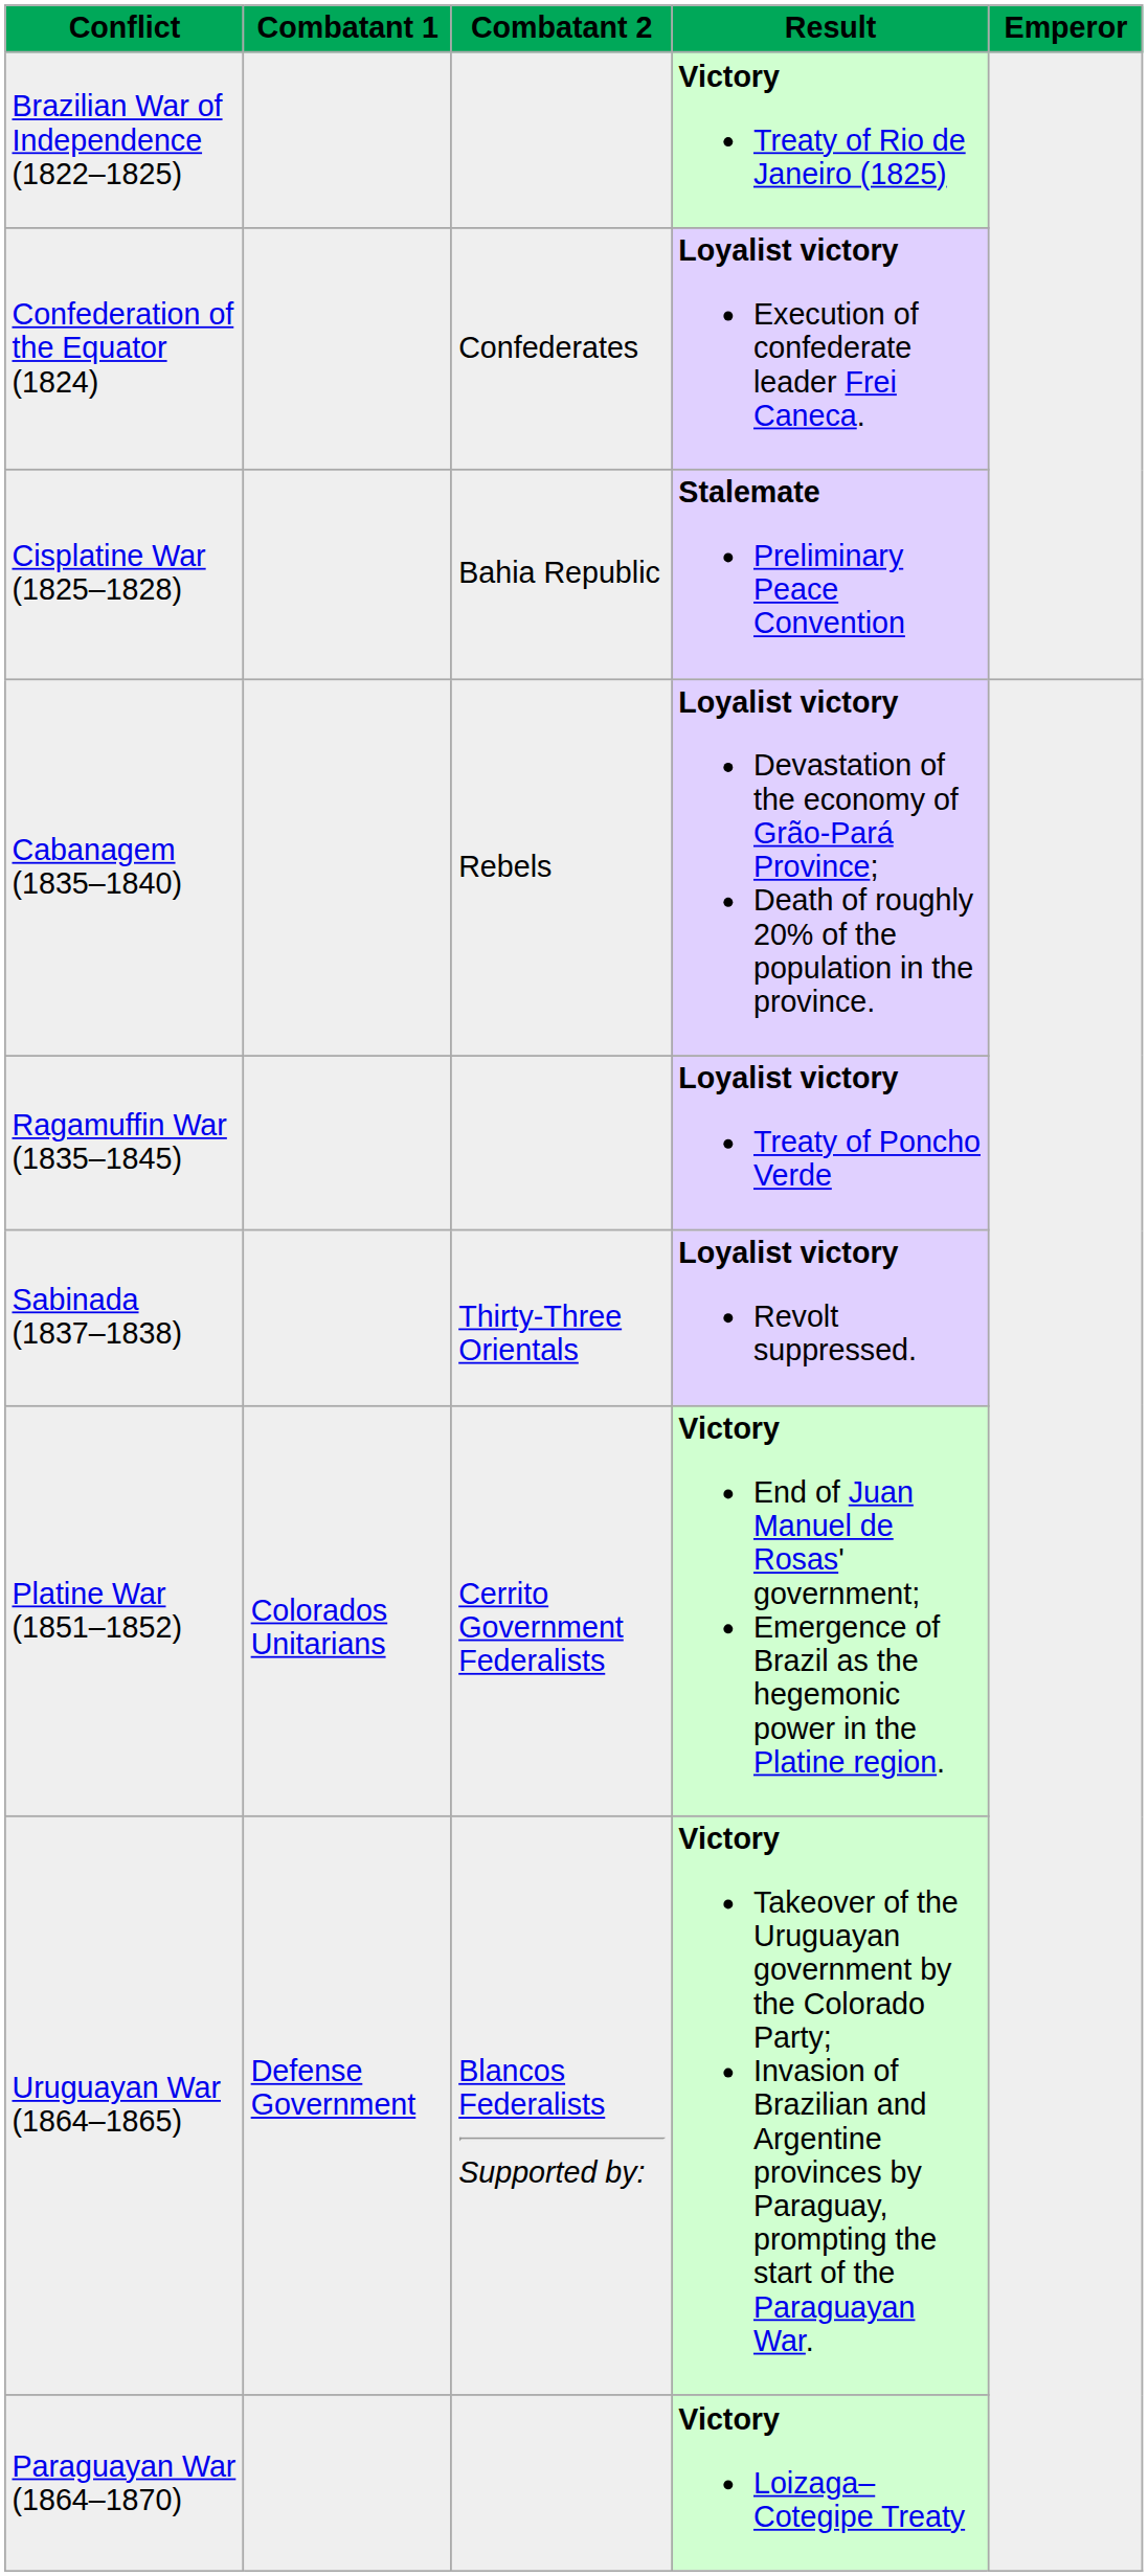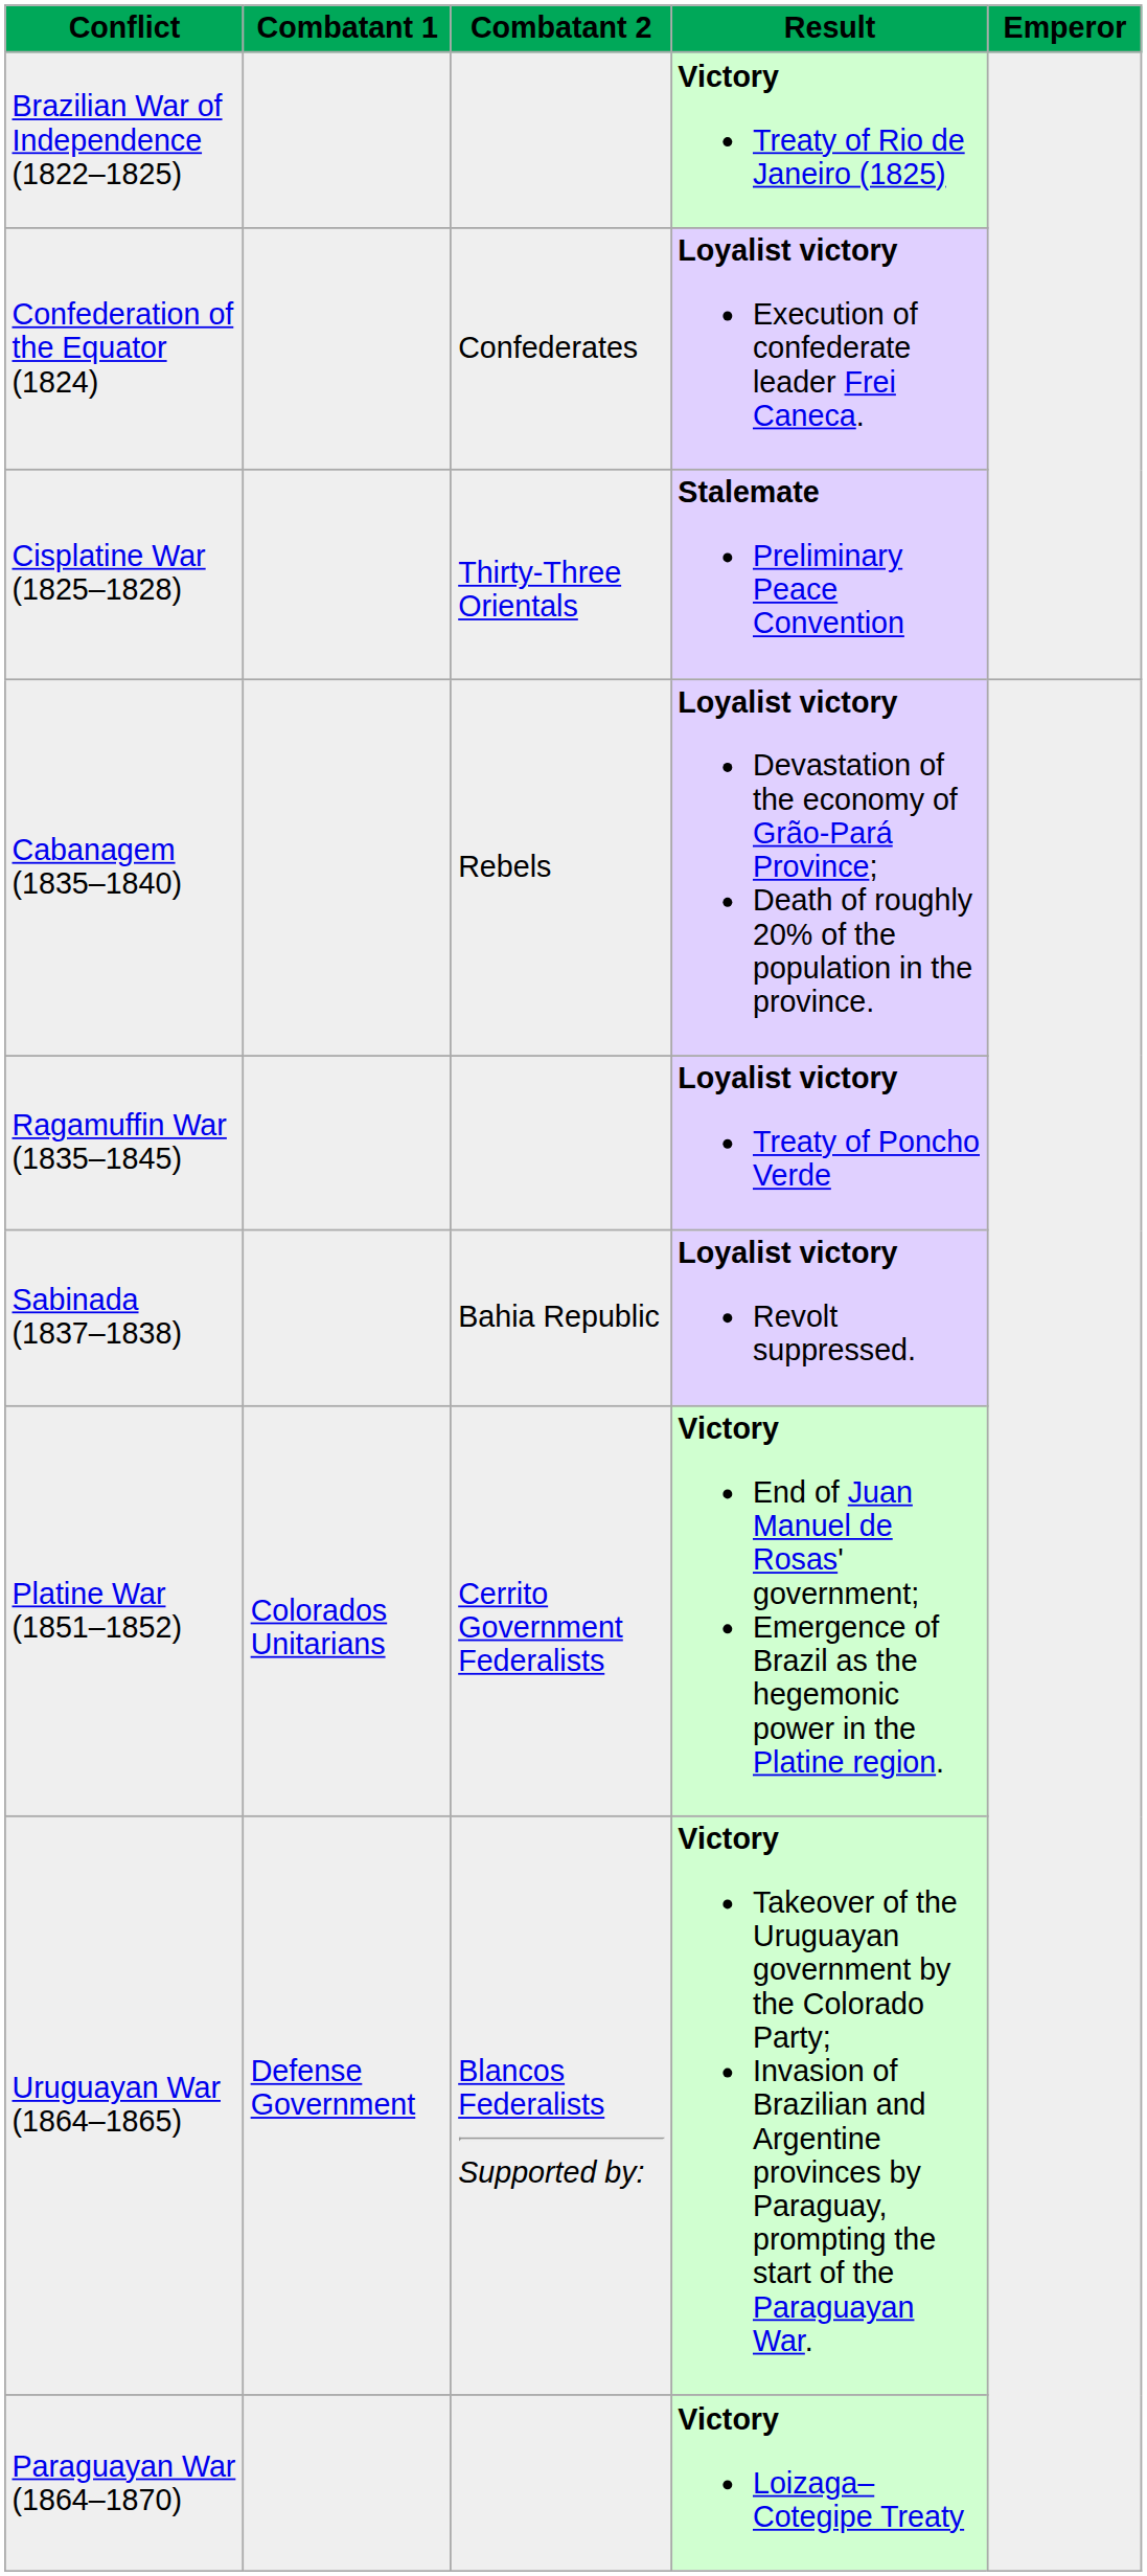 <table class="wikitable">
 <tr>
 <th style="background:#00A859" width="200px"><span>Conflict</span></th>
 <th style="background:#00A859" width="170px"><span>Combatant 1</span></th>
 <th style="background:#00A859" width="170px"><span>Combatant 2</span></th>
 <th style="background:#00A859" width="305px"><span>Result</span></th>
 <th style="background:#00A859" width="110px"><span>Emperor</span></th>
 </tr>
 <tr>
 <td style="background:#efefef"><a href='#'>Brazilian War of Independence</a><br>(1822–1825)</td>
 <td style="background:#efefef"></td>
 <td style="background:#efefef"></td>
 <td style="background:#D0FFD0"><strong>Victory</strong><br><ul><li><a href='#'>Treaty of Rio de Janeiro (1825)</a></li></ul></td>
 <td rowspan="3" style="background:#efefef"></td>
 </tr>
 <tr>
 <td style="background:#efefef"><a href='#'>Confederation of the Equator</a><br>(1824)</td>
 <td style="background:#efefef"></td>
 <td style="background:#efefef"> Confederates</td>
 <td style="background:#E0D0FF"><strong>Loyalist victory</strong><br><ul><li>Execution of confederate leader <a href='#'>Frei Caneca</a>.</li></ul></td>
 </tr>
 <tr>
 <td style="background:#efefef"><a href='#'>Cisplatine War</a><br>(1825–1828)</td>
 <td style="background:#efefef"></td>
-<td style="background:#efefef"> Bahia Republic</td>
+<td style="background:#efefef"><br> <a href='#'>Thirty-Three Orientals</a></td>
 <td style="background:#E0D0FF"><strong>Stalemate</strong><br><ul><li><a href='#'>Preliminary Peace Convention</a></li></ul></td>
 </tr>
 <tr>
 <td style="background:#efefef"><a href='#'>Cabanagem</a><br>(1835–1840)</td>
 <td style="background:#efefef"></td>
 <td style="background:#efefef"> Rebels</td>
 <td style="background:#E0D0FF"><strong>Loyalist victory</strong><br><ul><li>Devastation of the economy of <a href='#'>Grão-Pará Province</a>;</li><li>Death of roughly 20% of the population in the province.</li></ul></td>
 <td rowspan="6" style="background:#efefef"></td>
 </tr>
 <tr>
 <td style="background:#efefef"><a href='#'>Ragamuffin War</a><br>(1835–1845)</td>
 <td style="background:#efefef"></td>
 <td style="background:#efefef"><br></td>
 <td style="background:#E0D0FF"><strong>Loyalist victory</strong><br><ul><li><a href='#'>Treaty of Poncho Verde</a></li></ul></td>
 </tr>
 <tr>
 <td style="background:#efefef"><a href='#'>Sabinada</a><br>(1837–1838)</td>
 <td style="background:#efefef"></td>
-<td style="background:#efefef"><br> <a href='#'>Thirty-Three Orientals</a></td>
+<td style="background:#efefef"> Bahia Republic</td>
 <td style="background:#E0D0FF"><strong>Loyalist victory</strong><br><ul><li>Revolt suppressed.</li></ul></td>
 </tr>
 <tr>
 <td style="background:#efefef"><a href='#'>Platine War</a><br>(1851–1852)</td>
 <td style="background:#efefef"><br> <a href='#'>Colorados</a><br> <a href='#'>Unitarians</a><br></td>
 <td style="background:#efefef"><br> <a href='#'>Cerrito Government</a><br> <a href='#'>Federalists</a></td>
 <td style="background:#D0FFD0"><strong>Victory</strong><br><ul><li>End of <a href='#'>Juan Manuel de Rosas</a>' government;</li><li>Emergence of Brazil as the hegemonic power in the <a href='#'>Platine region</a>.</li></ul></td>
 </tr>
 <tr>
 <td style="background:#efefef"><a href='#'>Uruguayan War</a><br>(1864–1865)</td>
 <td style="background:#efefef"><br> <a href='#'>Defense Government</a><br><br><br></td>
 <td style="background:#efefef"><br> <a href='#'>Blancos</a><br> <a href='#'>Federalists</a><hr><em>Supported by:</em><br></td>
 <td style="background:#D0FFD0"><strong>Victory</strong><br><ul><li>Takeover of the Uruguayan government by the Colorado Party;</li><li>Invasion of Brazilian and Argentine provinces by Paraguay, prompting the start of the <a href='#'>Paraguayan War</a>.</li></ul></td>
 </tr>
 <tr>
 <td style="background:#efefef"><a href='#'>Paraguayan War</a><br>(1864–1870)</td>
 <td style="background:#efefef"><br><br></td>
 <td style="background:#efefef"></td>
 <td style="background:#D0FFD0"><strong>Victory</strong><br><ul><li><a href='#'>Loizaga–Cotegipe Treaty</a></li></ul></td>
 </tr>
 </table>
